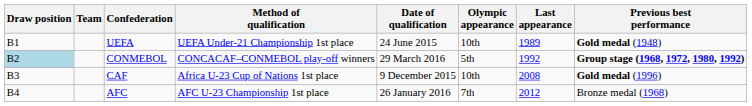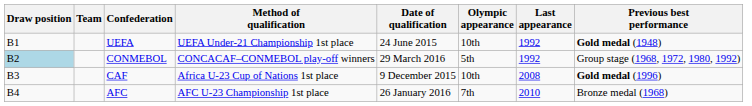 <table class="wikitable sortable">
 <tr>
 <th>Draw position</th>
 <th>Team</th>
 <th>Confederation</th>
 <th>Method of<br>qualification</th>
 <th>Date of<br>qualification</th>
 <th>Olympic<br>appearance</th>
 <th>Last<br>appearance</th>
 <th>Previous best<br>performance</th>
 </tr>
 <tr>
 <td>B1</td>
 <td style=white-space:nowrap></td>
 <td><a href='#'>UEFA</a></td>
 <td><a href='#'>UEFA Under-21 Championship</a> 1st place</td>
 <td>24 June 2015</td>
 <td data-sort-value="10">10th</td>
-<td><a href='#'>1989</a></td>
+<td><a href='#'>1992</a></td>
 <td data-sort-value="7.1"><strong>Gold medal</strong> (<a href='#'>1948</a>)</td>
 </tr>
 <tr>
 <td style="background: lightblue;">B2</td>
 <td style=white-space:nowrap></td>
 <td><a href='#'>CONMEBOL</a></td>
 <td><a href='#'>CONCACAF–CONMEBOL play-off</a> winners</td>
 <td>29 March 2016</td>
 <td data-sort-value="5">5th</td>
 <td><a href='#'>1992</a></td>
-<td data-sort-value="1.4"><strong>Group stage (<a href='#'>1968</a>, <a href='#'>1972</a>, <a href='#'>1980</a>, <a href='#'>1992</a>)</strong></td>
+<td data-sort-value="1.4">Group stage (<a href='#'>1968</a>, <a href='#'>1972</a>, <a href='#'>1980</a>, <a href='#'>1992</a>)</td>
 </tr>
 <tr>
 <td>B3</td>
 <td style=white-space:nowrap></td>
 <td><a href='#'>CAF</a></td>
 <td><a href='#'>Africa U-23 Cup of Nations</a> 1st place</td>
 <td>9 December 2015</td>
 <td data-sort-value="10">10th</td>
 <td><a href='#'>2008</a></td>
 <td data-sort-value="7.1"><strong>Gold medal</strong> (<a href='#'>1996</a>)</td>
 </tr>
 <tr>
 <td>B4</td>
 <td style=white-space:nowrap></td>
 <td><a href='#'>AFC</a></td>
 <td><a href='#'>AFC U-23 Championship</a> 1st place</td>
 <td>26 January 2016</td>
 <td data-sort-value="7">7th</td>
-<td><a href='#'>2012</a></td>
+<td><a href='#'>2010</a></td>
 <td data-sort-value="5.1">Bronze medal (<a href='#'>1968</a>)</td>
 </tr>
 </table>
